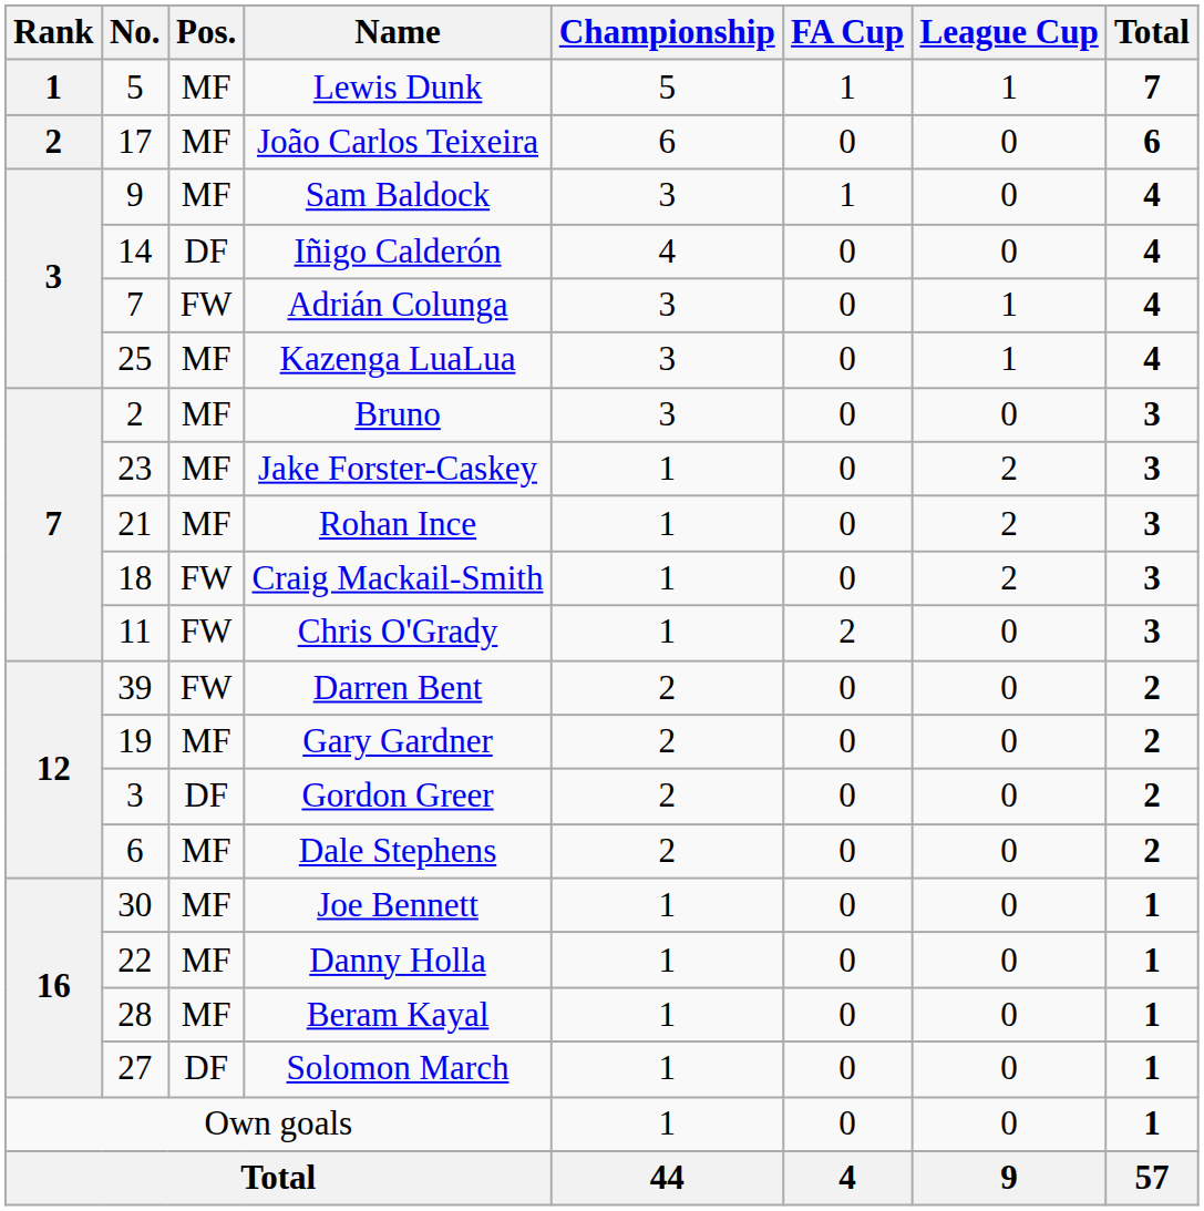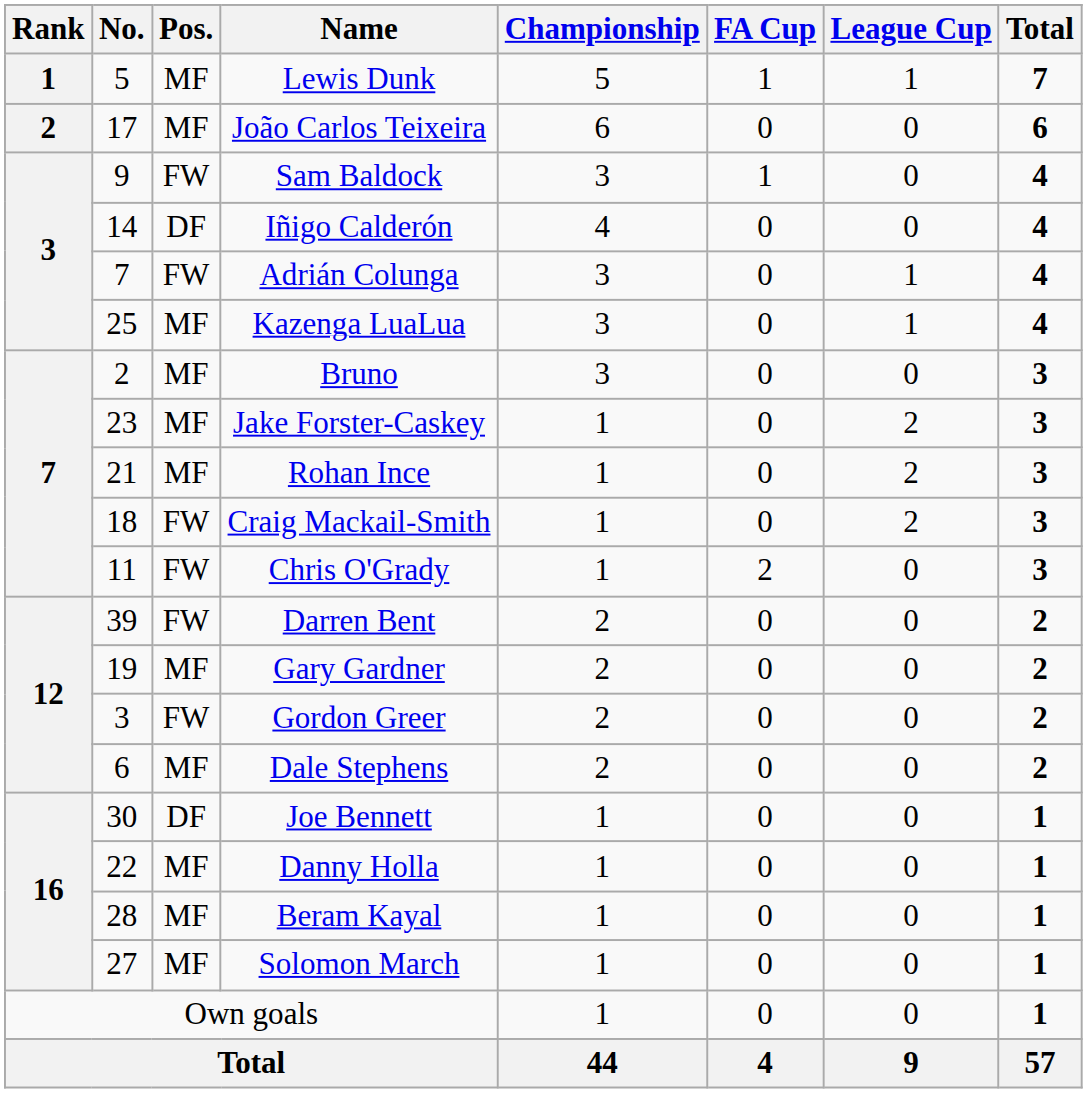 <table class="wikitable" style="text-align: center;">
 <tr>
 <th>Rank</th>
 <th>No.</th>
 <th>Pos.</th>
 <th>Name</th>
 <th><a href='#'>Championship</a></th>
 <th><a href='#'>FA Cup</a></th>
 <th><a href='#'>League Cup</a></th>
 <th>Total</th>
 </tr>
 <tr>
 <th rowspan=1>1</th>
 <td>5</td>
 <td>MF</td>
 <td><a href='#'>Lewis Dunk</a></td>
 <td>5</td>
 <td>1</td>
 <td>1</td>
 <td><strong>7</strong></td>
 </tr>
 <tr>
 <th rowspan=1>2</th>
 <td>17</td>
 <td>MF</td>
 <td><a href='#'>João Carlos Teixeira</a></td>
 <td>6</td>
 <td>0</td>
 <td>0</td>
 <td><strong>6</strong></td>
 </tr>
 <tr>
 <th rowspan=4>3</th>
 <td>9</td>
-<td>MF</td>
+<td>FW</td>
 <td><a href='#'>Sam Baldock</a></td>
 <td>3</td>
 <td>1</td>
 <td>0</td>
 <td><strong>4</strong></td>
 </tr>
 <tr>
 <td>14</td>
 <td>DF</td>
 <td><a href='#'>Iñigo Calderón</a></td>
 <td>4</td>
 <td>0</td>
 <td>0</td>
 <td><strong>4</strong></td>
 </tr>
 <tr>
 <td>7</td>
 <td>FW</td>
 <td><a href='#'>Adrián Colunga</a></td>
 <td>3</td>
 <td>0</td>
 <td>1</td>
 <td><strong>4</strong></td>
 </tr>
 <tr>
 <td>25</td>
 <td>MF</td>
 <td><a href='#'>Kazenga LuaLua</a></td>
 <td>3</td>
 <td>0</td>
 <td>1</td>
 <td><strong>4</strong></td>
 </tr>
 <tr>
 <th rowspan=5>7</th>
 <td>2</td>
 <td>MF</td>
 <td><a href='#'>Bruno</a></td>
 <td>3</td>
 <td>0</td>
 <td>0</td>
 <td><strong>3</strong></td>
 </tr>
 <tr>
 <td>23</td>
 <td>MF</td>
 <td><a href='#'>Jake Forster-Caskey</a></td>
 <td>1</td>
 <td>0</td>
 <td>2</td>
 <td><strong>3</strong></td>
 </tr>
 <tr>
 <td>21</td>
 <td>MF</td>
 <td><a href='#'>Rohan Ince</a></td>
 <td>1</td>
 <td>0</td>
 <td>2</td>
 <td><strong>3</strong></td>
 </tr>
 <tr>
 <td>18</td>
 <td>FW</td>
 <td><a href='#'>Craig Mackail-Smith</a></td>
 <td>1</td>
 <td>0</td>
 <td>2</td>
 <td><strong>3</strong></td>
 </tr>
 <tr>
 <td>11</td>
 <td>FW</td>
 <td><a href='#'>Chris O'Grady</a></td>
 <td>1</td>
 <td>2</td>
 <td>0</td>
 <td><strong>3</strong></td>
 </tr>
 <tr>
 <th rowspan=4>12</th>
 <td>39</td>
 <td>FW</td>
 <td><a href='#'>Darren Bent</a></td>
 <td>2</td>
 <td>0</td>
 <td>0</td>
 <td><strong>2</strong></td>
 </tr>
 <tr>
 <td>19</td>
 <td>MF</td>
 <td><a href='#'>Gary Gardner</a></td>
 <td>2</td>
 <td>0</td>
 <td>0</td>
 <td><strong>2</strong></td>
 </tr>
 <tr>
 <td>3</td>
-<td>DF</td>
+<td>FW</td>
 <td><a href='#'>Gordon Greer</a></td>
 <td>2</td>
 <td>0</td>
 <td>0</td>
 <td><strong>2</strong></td>
 </tr>
 <tr>
 <td>6</td>
 <td>MF</td>
 <td><a href='#'>Dale Stephens</a></td>
 <td>2</td>
 <td>0</td>
 <td>0</td>
 <td><strong>2</strong></td>
 </tr>
 <tr>
 <th rowspan=4>16</th>
 <td>30</td>
-<td>MF</td>
+<td>DF</td>
 <td><a href='#'>Joe Bennett</a></td>
 <td>1</td>
 <td>0</td>
 <td>0</td>
 <td><strong>1</strong></td>
 </tr>
 <tr>
 <td>22</td>
 <td>MF</td>
 <td><a href='#'>Danny Holla</a></td>
 <td>1</td>
 <td>0</td>
 <td>0</td>
 <td><strong>1</strong></td>
 </tr>
 <tr>
 <td>28</td>
 <td>MF</td>
 <td><a href='#'>Beram Kayal</a></td>
 <td>1</td>
 <td>0</td>
 <td>0</td>
 <td><strong>1</strong></td>
 </tr>
 <tr>
 <td>27</td>
-<td>DF</td>
+<td>MF</td>
 <td><a href='#'>Solomon March</a></td>
 <td>1</td>
 <td>0</td>
 <td>0</td>
 <td><strong>1</strong></td>
 </tr>
 <tr>
 <td colspan="4">Own goals</td>
 <td>1</td>
 <td>0</td>
 <td>0</td>
 <td><strong>1</strong></td>
 </tr>
 <tr>
 <th colspan=4>Total</th>
 <th>44</th>
 <th>4</th>
 <th>9</th>
 <th>57</th>
 </tr>
 </table>
